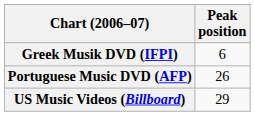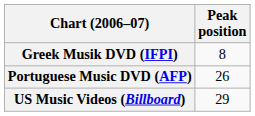 <table class="wikitable sortable plainrowheaders" style="text-align:center">
 <tr>
 <th scope="col">Chart (2006–07)</th>
 <th scope="col">Peak<br>position</th>
 </tr>
 <tr>
 <th scope="row">Greek Musik DVD (<a href='#'>IFPI</a>)</th>
-<td>6</td>
+<td>8</td>
 </tr>
 <tr>
 <th scope="row">Portuguese Music DVD (<a href='#'>AFP</a>)</th>
 <td>26</td>
 </tr>
 <tr>
 <th scope="row">US Music Videos (<a href='#'><em>Billboard</em></a>)</th>
 <td>29</td>
 </tr>
 </table>
